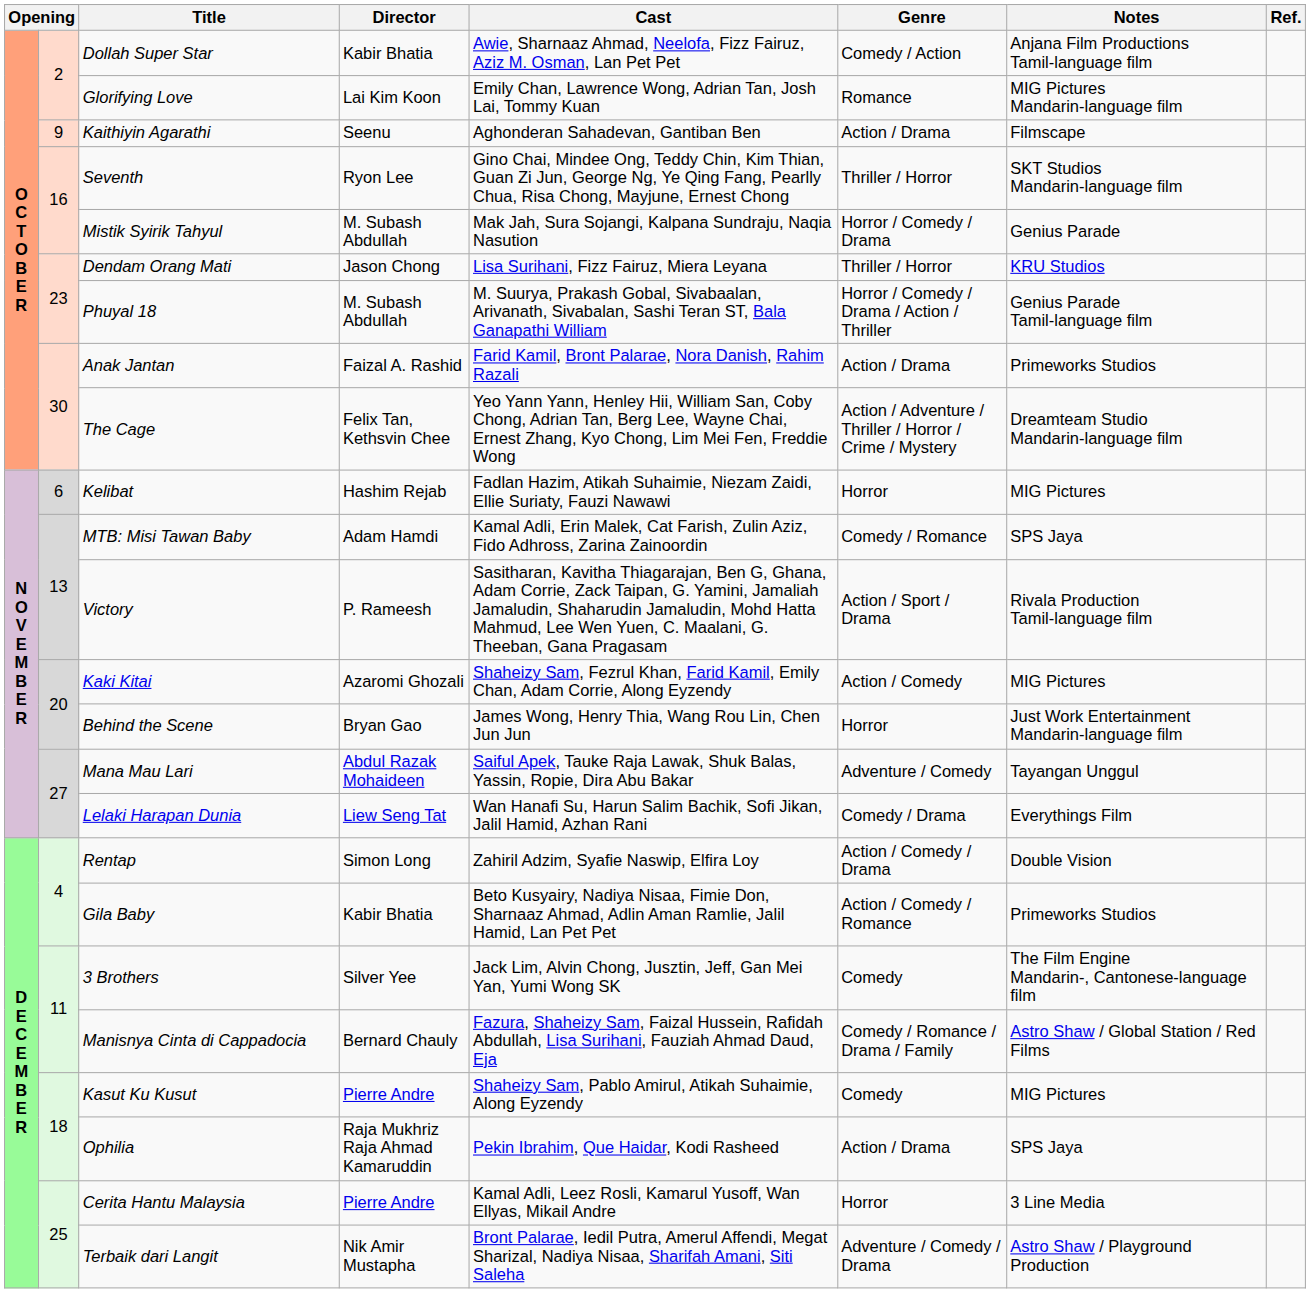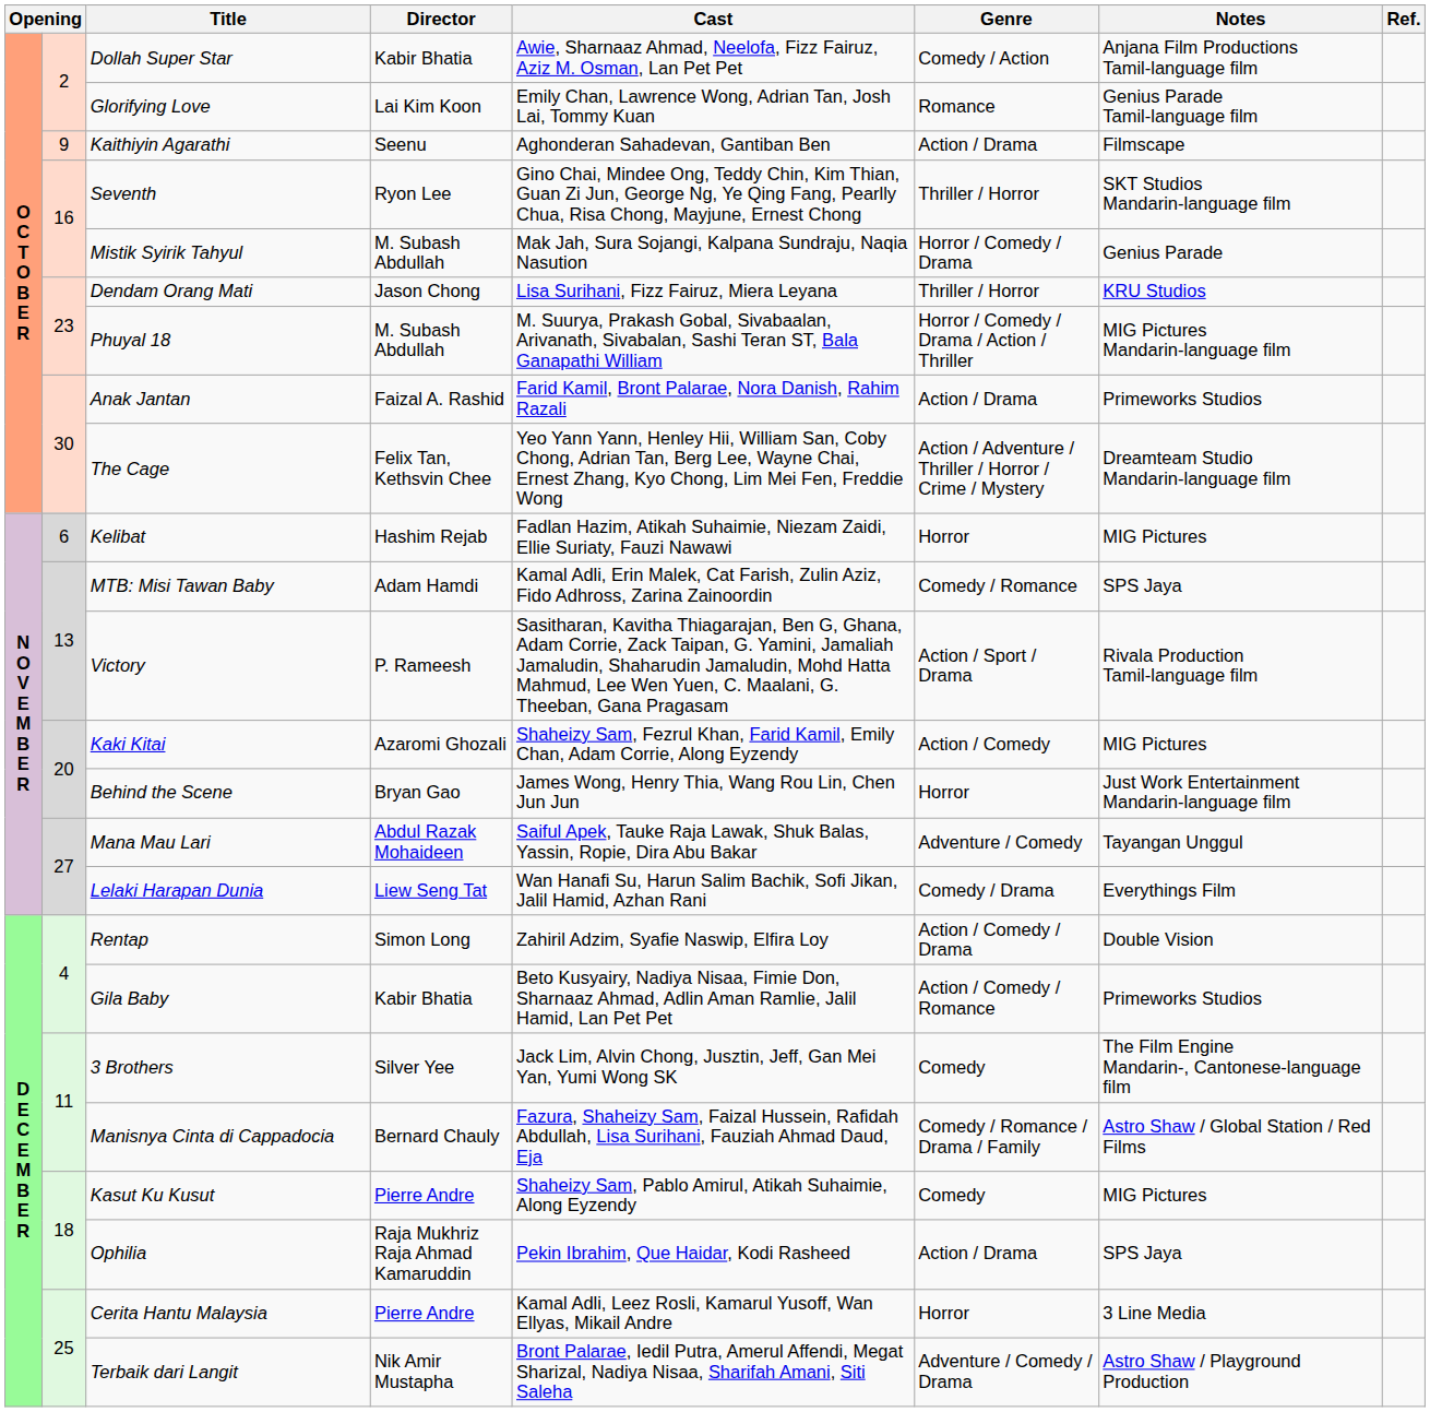 <table class="wikitable" width="100%">
 <tr>
 <th colspan="2">Opening</th>
 <th style="width:20%;">Title</th>
 <th style="width:10%;">Director</th>
 <th>Cast</th>
 <th style="width:13%">Genre</th>
 <th style="width:20%">Notes</th>
 <th>Ref.</th>
 </tr>
 <tr>
 <th rowspan=9 style="text-align:center; background:#ffa07a;">O<br>C<br>T<br>O<br>B<br>E<br>R</th>
 <td rowspan=2 style="text-align:center; background:#ffdacc;">2</td>
 <td><em>Dollah Super Star</em></td>
 <td>Kabir Bhatia</td>
 <td><a href='#'>Awie</a>, Sharnaaz Ahmad, <a href='#'>Neelofa</a>, Fizz Fairuz, <a href='#'>Aziz M. Osman</a>, Lan Pet Pet</td>
 <td>Comedy / Action</td>
 <td>Anjana Film Productions<br>Tamil-language film</td>
 <td></td>
 </tr>
 <tr>
 <td><em>Glorifying Love</em></td>
 <td>Lai Kim Koon</td>
 <td>Emily Chan, Lawrence Wong, Adrian Tan, Josh Lai, Tommy Kuan</td>
 <td>Romance</td>
-<td>MIG Pictures<br>Mandarin-language film</td>
+<td>Genius Parade<br>Tamil-language film</td>
 <td></td>
 </tr>
 <tr>
 <td rowspan=1 style="text-align:center; background:#ffdacc;">9</td>
 <td><em>Kaithiyin Agarathi</em></td>
 <td>Seenu</td>
 <td>Aghonderan Sahadevan, Gantiban Ben</td>
 <td>Action / Drama</td>
 <td>Filmscape</td>
 <td></td>
 </tr>
 <tr>
 <td rowspan=2 style="text-align:center; background:#ffdacc;">16</td>
 <td><em>Seventh</em></td>
 <td>Ryon Lee</td>
 <td>Gino Chai, Mindee Ong, Teddy Chin, Kim Thian, Guan Zi Jun, George Ng, Ye Qing Fang, Pearlly Chua, Risa Chong, Mayjune, Ernest Chong</td>
 <td>Thriller / Horror</td>
 <td>SKT Studios<br>Mandarin-language film</td>
 <td></td>
 </tr>
 <tr>
 <td><em>Mistik Syirik Tahyul</em></td>
 <td>M. Subash Abdullah</td>
 <td>Mak Jah, Sura Sojangi, Kalpana Sundraju, Naqia Nasution</td>
 <td>Horror / Comedy / Drama</td>
 <td>Genius Parade</td>
 <td></td>
 </tr>
 <tr>
 <td rowspan=2 style="text-align:center; background:#ffdacc;">23</td>
 <td><em>Dendam Orang Mati</em></td>
 <td>Jason Chong</td>
 <td><a href='#'>Lisa Surihani</a>, Fizz Fairuz, Miera Leyana</td>
 <td>Thriller / Horror</td>
 <td><a href='#'>KRU Studios</a></td>
 <td></td>
 </tr>
 <tr>
 <td><em>Phuyal 18</em></td>
 <td>M. Subash Abdullah</td>
 <td>M. Suurya, Prakash Gobal, Sivabaalan, Arivanath, Sivabalan, Sashi Teran ST, <a href='#'>Bala Ganapathi William</a></td>
 <td>Horror / Comedy / Drama / Action / Thriller</td>
-<td>Genius Parade<br>Tamil-language film</td>
+<td>MIG Pictures<br>Mandarin-language film</td>
 <td></td>
 </tr>
 <tr>
 <td rowspan=2 style="text-align:center; background:#ffdacc;">30</td>
 <td><em>Anak Jantan</em></td>
 <td>Faizal A. Rashid</td>
 <td><a href='#'>Farid Kamil</a>, <a href='#'>Bront Palarae</a>, <a href='#'>Nora Danish</a>, <a href='#'>Rahim Razali</a></td>
 <td>Action / Drama</td>
 <td>Primeworks Studios</td>
 <td></td>
 </tr>
 <tr>
 <td><em>The Cage</em></td>
 <td>Felix Tan, Kethsvin Chee</td>
 <td>Yeo Yann Yann, Henley Hii, William San, Coby Chong, Adrian Tan, Berg Lee, Wayne Chai, Ernest Zhang, Kyo Chong, Lim Mei Fen, Freddie Wong</td>
 <td>Action / Adventure / Thriller / Horror / Crime / Mystery</td>
 <td>Dreamteam Studio<br>Mandarin-language film</td>
 <td></td>
 </tr>
 <tr>
 <th rowspan=7 style="text-align:center; background:thistle;">N<br>O<br>V<br>E<br>M<br>B<br>E<br>R</th>
 <td rowspan=1 style="text-align:center; background:#d8d8d8;">6</td>
 <td><em>Kelibat</em></td>
 <td>Hashim Rejab</td>
 <td>Fadlan Hazim, Atikah Suhaimie, Niezam Zaidi, Ellie Suriaty, Fauzi Nawawi</td>
 <td>Horror</td>
 <td>MIG Pictures</td>
 <td></td>
 </tr>
 <tr>
 <td rowspan=2 style="text-align:center; background:#d8d8d8;">13</td>
 <td><em>MTB: Misi Tawan Baby</em></td>
 <td>Adam Hamdi</td>
 <td>Kamal Adli, Erin Malek, Cat Farish, Zulin Aziz, Fido Adhross, Zarina Zainoordin</td>
 <td>Comedy / Romance</td>
 <td>SPS Jaya</td>
 <td></td>
 </tr>
 <tr>
 <td><em>Victory</em></td>
 <td>P. Rameesh</td>
 <td>Sasitharan, Kavitha Thiagarajan, Ben G, Ghana, Adam Corrie, Zack Taipan, G. Yamini, Jamaliah Jamaludin, Shaharudin Jamaludin, Mohd Hatta Mahmud, Lee Wen Yuen, C. Maalani, G. Theeban, Gana Pragasam</td>
 <td>Action / Sport / Drama</td>
 <td>Rivala Production<br>Tamil-language film</td>
 <td></td>
 </tr>
 <tr>
 <td rowspan=2 style="text-align:center; background:#d8d8d8;">20</td>
 <td><em><a href='#'>Kaki Kitai</a></em></td>
 <td>Azaromi Ghozali</td>
 <td><a href='#'>Shaheizy Sam</a>, Fezrul Khan, <a href='#'>Farid Kamil</a>, Emily Chan, Adam Corrie, Along Eyzendy</td>
 <td>Action / Comedy</td>
 <td>MIG Pictures</td>
 <td></td>
 </tr>
 <tr>
 <td><em>Behind the Scene</em></td>
 <td>Bryan Gao</td>
 <td>James Wong, Henry Thia, Wang Rou Lin, Chen Jun Jun</td>
 <td>Horror</td>
 <td>Just Work Entertainment<br>Mandarin-language film</td>
 <td></td>
 </tr>
 <tr>
 <td rowspan=2 style="text-align:center; background:#d8d8d8;">27</td>
 <td><em>Mana Mau Lari</em></td>
 <td><a href='#'>Abdul Razak Mohaideen</a></td>
 <td><a href='#'>Saiful Apek</a>, Tauke Raja Lawak, Shuk Balas, Yassin, Ropie, Dira Abu Bakar</td>
 <td>Adventure / Comedy</td>
 <td>Tayangan Unggul</td>
 <td></td>
 </tr>
 <tr>
 <td><em><a href='#'>Lelaki Harapan Dunia</a></em></td>
 <td><a href='#'>Liew Seng Tat</a></td>
 <td>Wan Hanafi Su, Harun Salim Bachik, Sofi Jikan, Jalil Hamid, Azhan Rani</td>
 <td>Comedy / Drama</td>
 <td>Everythings Film</td>
 <td></td>
 </tr>
 <tr>
 <th rowspan=8 style="text-align:center; background:#98fb98;">D<br>E<br>C<br>E<br>M<br>B<br>E<br>R</th>
 <td rowspan=2 style="text-align:center; background:#e0f9e0;">4</td>
 <td><em>Rentap</em></td>
 <td>Simon Long</td>
 <td>Zahiril Adzim, Syafie Naswip, Elfira Loy</td>
 <td>Action / Comedy / Drama</td>
 <td>Double Vision</td>
 <td></td>
 </tr>
 <tr>
 <td><em>Gila Baby</em></td>
 <td>Kabir Bhatia</td>
 <td>Beto Kusyairy, Nadiya Nisaa, Fimie Don, Sharnaaz Ahmad, Adlin Aman Ramlie, Jalil Hamid, Lan Pet Pet</td>
 <td>Action / Comedy / Romance</td>
 <td>Primeworks Studios</td>
 <td></td>
 </tr>
 <tr>
 <td rowspan=2 style="text-align:center; background:#e0f9e0;">11</td>
 <td><em>3 Brothers</em></td>
 <td>Silver Yee</td>
 <td>Jack Lim, Alvin Chong, Jusztin, Jeff, Gan Mei Yan, Yumi Wong SK</td>
 <td>Comedy</td>
 <td>The Film Engine<br>Mandarin-, Cantonese-language film</td>
 <td></td>
 </tr>
 <tr>
 <td><em>Manisnya Cinta di Cappadocia</em></td>
 <td>Bernard Chauly</td>
 <td><a href='#'>Fazura</a>, <a href='#'>Shaheizy Sam</a>, Faizal Hussein, Rafidah Abdullah, <a href='#'>Lisa Surihani</a>, Fauziah Ahmad Daud, <a href='#'>Eja</a></td>
 <td>Comedy / Romance / Drama / Family</td>
 <td><a href='#'>Astro Shaw</a> / Global Station / Red Films</td>
 <td></td>
 </tr>
 <tr>
 <td rowspan=2 style="text-align:center; background:#e0f9e0;">18</td>
 <td><em>Kasut Ku Kusut</em></td>
 <td><a href='#'>Pierre Andre</a></td>
 <td><a href='#'>Shaheizy Sam</a>, Pablo Amirul, Atikah Suhaimie, Along Eyzendy</td>
 <td>Comedy</td>
 <td>MIG Pictures</td>
 <td></td>
 </tr>
 <tr>
 <td><em>Ophilia</em></td>
 <td>Raja Mukhriz Raja Ahmad Kamaruddin</td>
 <td><a href='#'>Pekin Ibrahim</a>, <a href='#'>Que Haidar</a>, Kodi Rasheed</td>
 <td>Action / Drama</td>
 <td>SPS Jaya</td>
 <td></td>
 </tr>
 <tr>
 <td rowspan=2 style="text-align:center; background:#e0f9e0;">25</td>
 <td><em>Cerita Hantu Malaysia</em></td>
 <td><a href='#'>Pierre Andre</a></td>
 <td>Kamal Adli, Leez Rosli, Kamarul Yusoff, Wan Ellyas, Mikail Andre</td>
 <td>Horror</td>
 <td>3 Line Media</td>
 <td></td>
 </tr>
 <tr>
 <td><em>Terbaik dari Langit</em></td>
 <td>Nik Amir Mustapha</td>
 <td><a href='#'>Bront Palarae</a>, Iedil Putra, Amerul Affendi, Megat Sharizal, Nadiya Nisaa, <a href='#'>Sharifah Amani</a>, <a href='#'>Siti Saleha</a></td>
 <td>Adventure / Comedy / Drama</td>
 <td><a href='#'>Astro Shaw</a> / Playground Production</td>
 <td></td>
 </tr>
 </table>
